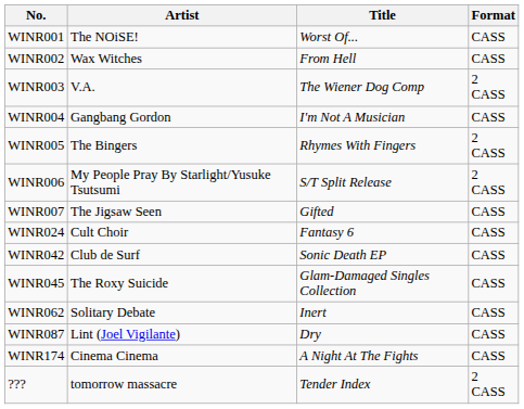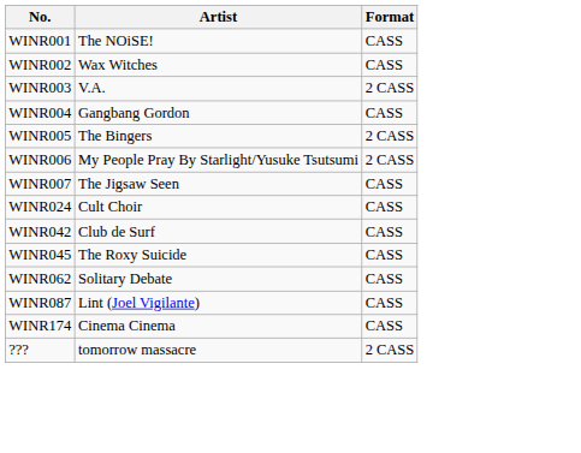 <table class="sortable wikitable">
 <tr>
 <th>No.</th>
 <th>Artist</th>
-<th>Title</th>
 <th>Format</th>
 </tr>
 <tr>
 <td>WINR001</td>
 <td>The NOiSE!</td>
-<td><em> Worst Of... </em></td>
 <td>CASS</td>
 </tr>
 <tr>
 <td>WINR002</td>
 <td>Wax Witches</td>
-<td><em> From Hell </em></td>
 <td>CASS</td>
 </tr>
 <tr>
 <td>WINR003</td>
 <td>V.A.</td>
-<td><em> The Wiener Dog Comp</em></td>
 <td>2 CASS</td>
 </tr>
 <tr>
 <td>WINR004</td>
 <td>Gangbang Gordon</td>
-<td><em>  I'm Not A Musician</em></td>
 <td>CASS</td>
 </tr>
 <tr>
 <td>WINR005</td>
 <td>The Bingers</td>
-<td><em>  Rhymes With Fingers</em></td>
 <td>2 CASS</td>
 </tr>
 <tr>
 <td>WINR006</td>
 <td>My People Pray By Starlight/Yusuke Tsutsumi</td>
-<td><em>S/T Split Release</em></td>
 <td>2 CASS</td>
 </tr>
 <tr>
 <td>WINR007</td>
 <td>The Jigsaw Seen</td>
-<td><em> Gifted </em></td>
 <td>CASS</td>
 </tr>
 <tr>
 <td>WINR024</td>
 <td>Cult Choir</td>
-<td><em>Fantasy 6</em></td>
 <td>CASS</td>
 </tr>
 <tr>
 <td>WINR042</td>
 <td>Club de Surf</td>
-<td><em> Sonic Death EP </em></td>
 <td>CASS</td>
 </tr>
 <tr>
 <td>WINR045</td>
 <td>The Roxy Suicide</td>
-<td><em> Glam-Damaged Singles Collection</em></td>
 <td>CASS</td>
 </tr>
 <tr>
 <td>WINR062</td>
 <td>Solitary Debate</td>
-<td><em>Inert</em></td>
 <td>CASS</td>
 </tr>
 <tr>
 <td>WINR087</td>
 <td>Lint (<a href='#'>Joel Vigilante</a>)</td>
-<td><em>Dry</em></td>
 <td>CASS</td>
 </tr>
 <tr>
 <td>WINR174</td>
 <td>Cinema Cinema</td>
-<td><em>A Night At The Fights</em></td>
 <td>CASS</td>
 </tr>
 <tr>
 <td>???</td>
 <td>tomorrow massacre</td>
-<td><em>Tender Index</em></td>
 <td>2 CASS</td>
 </tr>
 </table>
